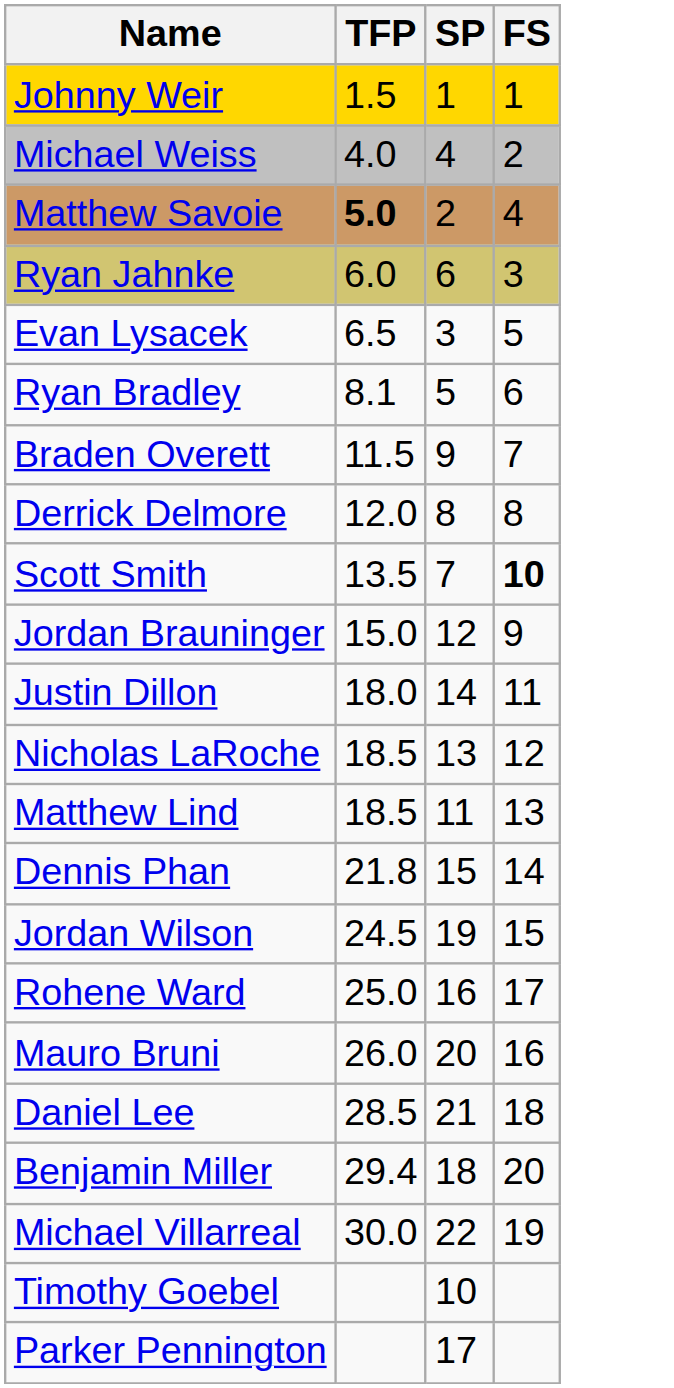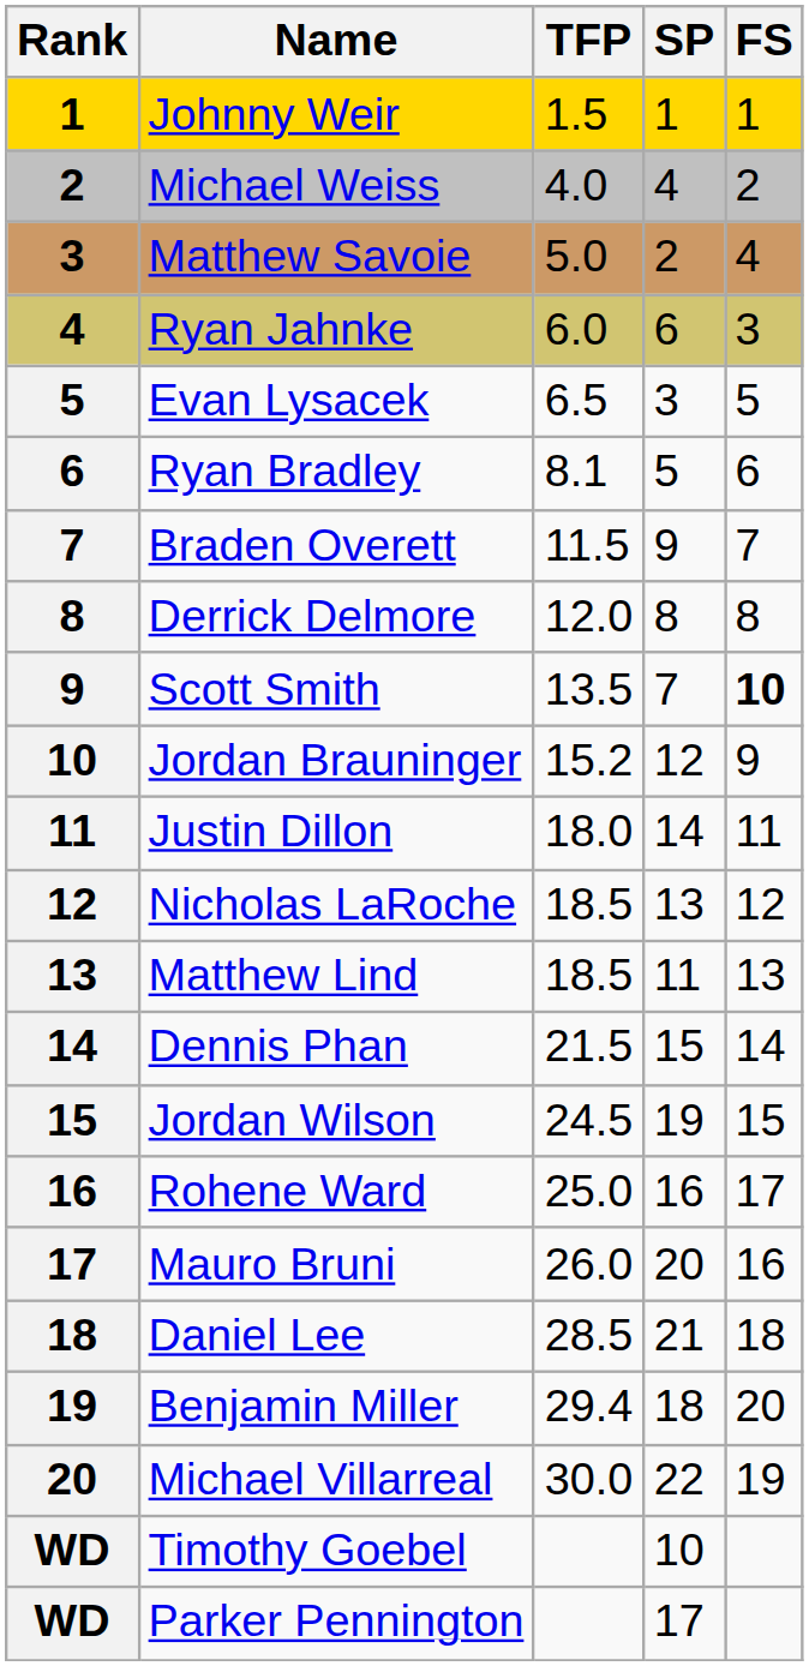 <table class="wikitable">
 <tr>
+<th>Rank</th>
 <th>Name</th>
 <th>TFP</th>
 <th>SP</th>
 <th>FS</th>
 </tr>
 <tr bgcolor="gold">
+<td align="center"><strong>1</strong></td>
 <td><a href='#'>Johnny Weir</a></td>
 <td>1.5</td>
 <td>1</td>
 <td>1</td>
 </tr>
 <tr bgcolor="silver">
+<td align="center"><strong>2</strong></td>
 <td><a href='#'>Michael Weiss</a></td>
 <td>4.0</td>
 <td>4</td>
 <td>2</td>
 </tr>
 <tr bgcolor="cc9966">
+<td align="center"><strong>3</strong></td>
 <td><a href='#'>Matthew Savoie</a></td>
-<td><strong>5.0</strong></td>
+<td>5.0</td>
 <td>2</td>
 <td>4</td>
 </tr>
 <tr bgcolor="#d1c571">
+<td align="center"><strong>4</strong></td>
 <td><a href='#'>Ryan Jahnke</a></td>
 <td>6.0</td>
 <td>6</td>
 <td>3</td>
 </tr>
 <tr>
+<th>5</th>
 <td><a href='#'>Evan Lysacek</a></td>
 <td>6.5</td>
 <td>3</td>
 <td>5</td>
 </tr>
 <tr>
+<th>6</th>
 <td><a href='#'>Ryan Bradley</a></td>
 <td>8.1</td>
 <td>5</td>
 <td>6</td>
 </tr>
 <tr>
+<th>7</th>
 <td><a href='#'>Braden Overett</a></td>
 <td>11.5</td>
 <td>9</td>
 <td>7</td>
 </tr>
 <tr>
+<th>8</th>
 <td><a href='#'>Derrick Delmore</a></td>
 <td>12.0</td>
 <td>8</td>
 <td>8</td>
 </tr>
 <tr>
+<th>9</th>
 <td><a href='#'>Scott Smith</a></td>
 <td>13.5</td>
 <td>7</td>
 <td><strong>10</strong></td>
 </tr>
 <tr>
+<th>10</th>
 <td><a href='#'>Jordan Brauninger</a></td>
-<td>15.0</td>
+<td>15.2</td>
 <td>12</td>
 <td>9</td>
 </tr>
 <tr>
+<th>11</th>
 <td><a href='#'>Justin Dillon</a></td>
 <td>18.0</td>
 <td>14</td>
 <td>11</td>
 </tr>
 <tr>
+<th>12</th>
 <td><a href='#'>Nicholas LaRoche</a></td>
 <td>18.5</td>
 <td>13</td>
 <td>12</td>
 </tr>
 <tr>
+<th>13</th>
 <td><a href='#'>Matthew Lind</a></td>
 <td>18.5</td>
 <td>11</td>
 <td>13</td>
 </tr>
 <tr>
+<th>14</th>
 <td><a href='#'>Dennis Phan</a></td>
-<td>21.8</td>
+<td>21.5</td>
 <td>15</td>
 <td>14</td>
 </tr>
 <tr>
+<th>15</th>
 <td><a href='#'>Jordan Wilson</a></td>
 <td>24.5</td>
 <td>19</td>
 <td>15</td>
 </tr>
 <tr>
+<th>16</th>
 <td><a href='#'>Rohene Ward</a></td>
 <td>25.0</td>
 <td>16</td>
 <td>17</td>
 </tr>
 <tr>
+<th>17</th>
 <td><a href='#'>Mauro Bruni</a></td>
 <td>26.0</td>
 <td>20</td>
 <td>16</td>
 </tr>
 <tr>
+<th>18</th>
 <td><a href='#'>Daniel Lee</a></td>
 <td>28.5</td>
 <td>21</td>
 <td>18</td>
 </tr>
 <tr>
+<th>19</th>
 <td><a href='#'>Benjamin Miller</a></td>
 <td>29.4</td>
 <td>18</td>
 <td>20</td>
 </tr>
 <tr>
+<th>20</th>
 <td><a href='#'>Michael Villarreal</a></td>
 <td>30.0</td>
 <td>22</td>
 <td>19</td>
 </tr>
 <tr>
+<th>WD</th>
 <td><a href='#'>Timothy Goebel</a></td>
 <td></td>
 <td>10</td>
 <td></td>
 </tr>
 <tr>
+<th>WD</th>
 <td><a href='#'>Parker Pennington</a></td>
 <td></td>
 <td>17</td>
 <td></td>
 </tr>
 </table>
